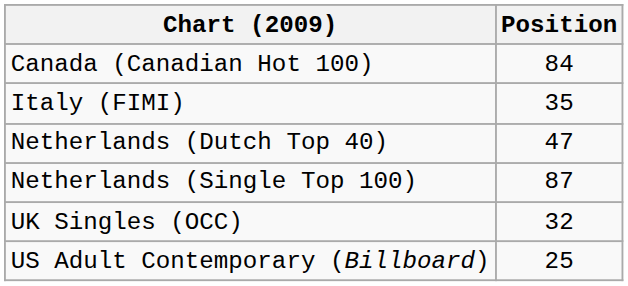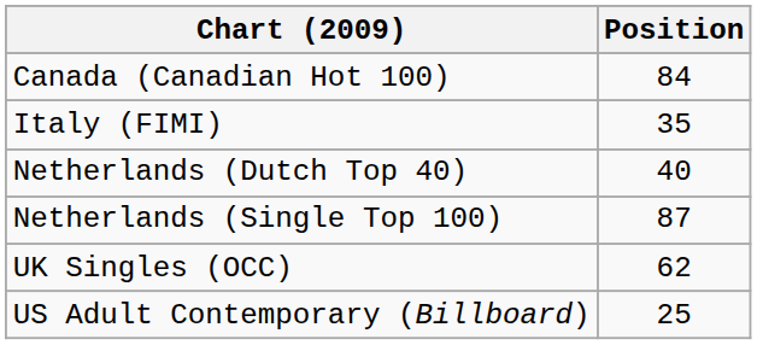 <table class="wikitable">
 <tr>
 <th>Chart (2009)</th>
 <th>Position</th>
 </tr>
 <tr>
 <td>Canada (Canadian Hot 100)</td>
 <td style="text-align:center;">84</td>
 </tr>
 <tr>
 <td>Italy (FIMI)</td>
 <td style="text-align:center;">35</td>
 </tr>
 <tr>
 <td>Netherlands (Dutch Top 40)</td>
-<td style="text-align:center;">47</td>
+<td style="text-align:center;">40</td>
 </tr>
 <tr>
 <td>Netherlands (Single Top 100)</td>
 <td style="text-align:center;">87</td>
 </tr>
 <tr>
 <td>UK Singles (OCC)</td>
-<td style="text-align:center;">32</td>
+<td style="text-align:center;">62</td>
 </tr>
 <tr>
 <td>US Adult Contemporary (<em>Billboard</em>)</td>
 <td style="text-align:center;">25</td>
 </tr>
 </table>
